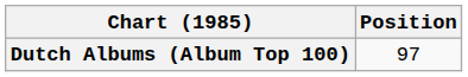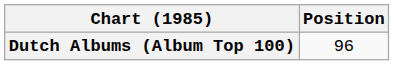 <table class="wikitable plainrowheaders">
 <tr>
 <th scope="col">Chart (1985)</th>
 <th scope="col">Position</th>
 </tr>
 <tr>
 <th scope="row">Dutch Albums (Album Top 100)</th>
-<td align="center">97</td>
+<td align="center">96</td>
 </tr>
 </table>
